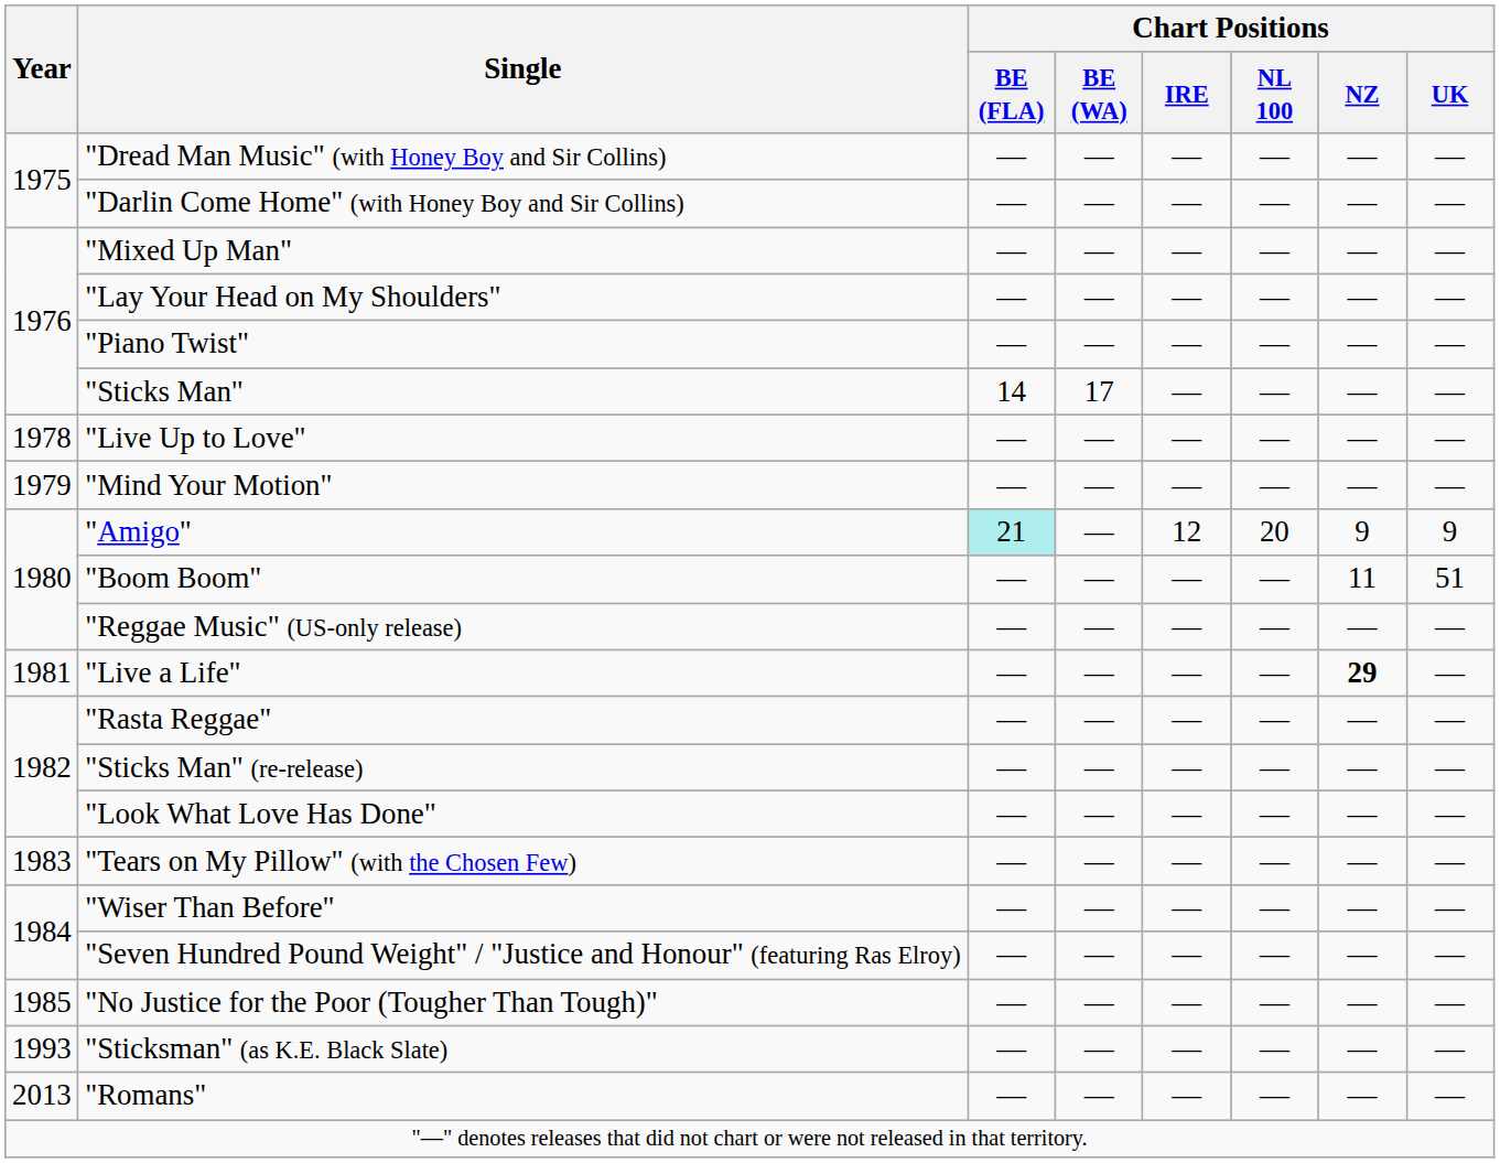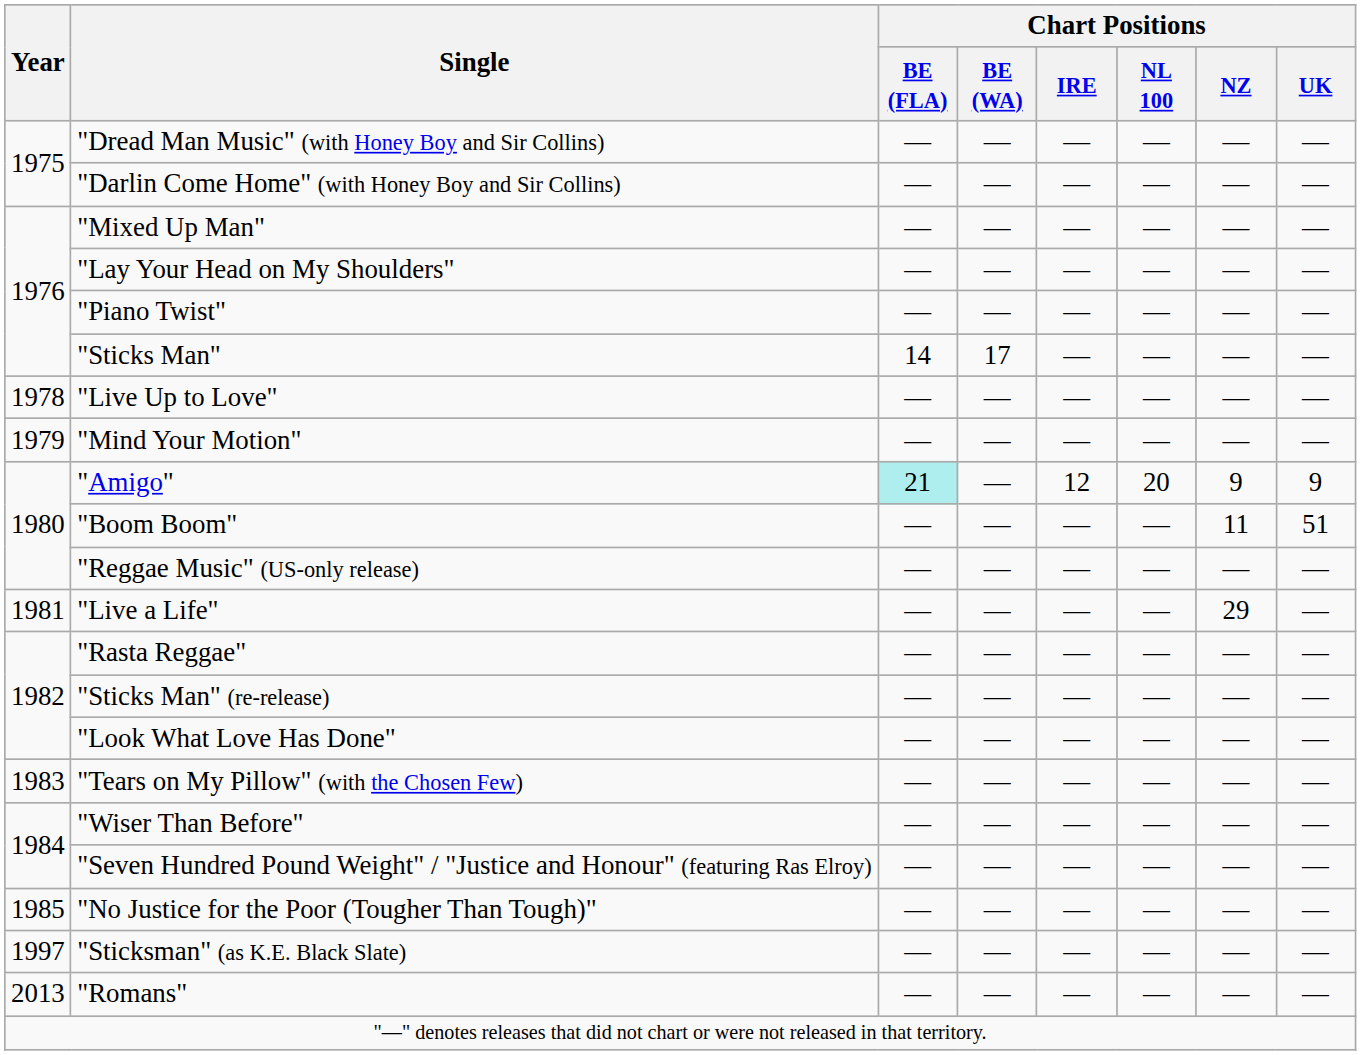 <table class="wikitable">
 <tr>
 <th rowspan="2">Year</th>
 <th rowspan="2">Single</th>
 <th colspan="6">Chart Positions</th>
 </tr>
 <tr>
 <th width=40><small><a href='#'>BE (FLA)</a></small><br></th>
 <th width=40><small><a href='#'>BE (WA)</a></small><br></th>
 <th width=40><small><a href='#'>IRE</a></small><br></th>
 <th width=40><small><a href='#'>NL 100</a></small><br></th>
 <th width=40><small><a href='#'>NZ</a></small><br></th>
 <th width=40><small><a href='#'>UK</a></small><br></th>
 </tr>
 <tr>
 <td rowspan="2">1975</td>
 <td>"Dread Man Music" <small>(with <a href='#'>Honey Boy</a> and Sir Collins)</small></td>
 <td style="text-align:center;">—</td>
 <td style="text-align:center;">—</td>
 <td style="text-align:center;">—</td>
 <td style="text-align:center;">—</td>
 <td style="text-align:center;">—</td>
 <td style="text-align:center;">—</td>
 </tr>
 <tr>
 <td>"Darlin Come Home" <small>(with Honey Boy and Sir Collins)</small></td>
 <td style="text-align:center;">—</td>
 <td style="text-align:center;">—</td>
 <td style="text-align:center;">—</td>
 <td style="text-align:center;">—</td>
 <td style="text-align:center;">—</td>
 <td style="text-align:center;">—</td>
 </tr>
 <tr>
 <td rowspan="4">1976</td>
 <td>"Mixed Up Man"</td>
 <td style="text-align:center;">—</td>
 <td style="text-align:center;">—</td>
 <td style="text-align:center;">—</td>
 <td style="text-align:center;">—</td>
 <td style="text-align:center;">—</td>
 <td style="text-align:center;">—</td>
 </tr>
 <tr>
 <td>"Lay Your Head on My Shoulders"</td>
 <td style="text-align:center;">—</td>
 <td style="text-align:center;">—</td>
 <td style="text-align:center;">—</td>
 <td style="text-align:center;">—</td>
 <td style="text-align:center;">—</td>
 <td style="text-align:center;">—</td>
 </tr>
 <tr>
 <td>"Piano Twist"</td>
 <td style="text-align:center;">—</td>
 <td style="text-align:center;">—</td>
 <td style="text-align:center;">—</td>
 <td style="text-align:center;">—</td>
 <td style="text-align:center;">—</td>
 <td style="text-align:center;">—</td>
 </tr>
 <tr>
 <td>"Sticks Man"</td>
 <td style="text-align:center;">14</td>
 <td style="text-align:center;">17</td>
 <td style="text-align:center;">—</td>
 <td style="text-align:center;">—</td>
 <td style="text-align:center;">—</td>
 <td style="text-align:center;">—</td>
 </tr>
 <tr>
 <td>1978</td>
 <td>"Live Up to Love"</td>
 <td style="text-align:center;">—</td>
 <td style="text-align:center;">—</td>
 <td style="text-align:center;">—</td>
 <td style="text-align:center;">—</td>
 <td style="text-align:center;">—</td>
 <td style="text-align:center;">—</td>
 </tr>
 <tr>
 <td>1979</td>
 <td>"Mind Your Motion"</td>
 <td style="text-align:center;">—</td>
 <td style="text-align:center;">—</td>
 <td style="text-align:center;">—</td>
 <td style="text-align:center;">—</td>
 <td style="text-align:center;">—</td>
 <td style="text-align:center;">—</td>
 </tr>
 <tr>
 <td rowspan="3">1980</td>
 <td>"<a href='#'>Amigo</a>"</td>
 <td style="background: paleturquoise; text-align:center;">21</td>
 <td style="text-align:center;">—</td>
 <td style="text-align:center;">12</td>
 <td style="text-align:center;">20</td>
 <td style="text-align:center;">9</td>
 <td style="text-align:center;">9</td>
 </tr>
 <tr>
 <td>"Boom Boom"</td>
 <td style="text-align:center;">—</td>
 <td style="text-align:center;">—</td>
 <td style="text-align:center;">—</td>
 <td style="text-align:center;">—</td>
 <td style="text-align:center;">11</td>
 <td style="text-align:center;">51</td>
 </tr>
 <tr>
 <td>"Reggae Music" <small>(US-only release)</small></td>
 <td style="text-align:center;">—</td>
 <td style="text-align:center;">—</td>
 <td style="text-align:center;">—</td>
 <td style="text-align:center;">—</td>
 <td style="text-align:center;">—</td>
 <td style="text-align:center;">—</td>
 </tr>
 <tr>
 <td>1981</td>
 <td>"Live a Life"</td>
 <td style="text-align:center;">—</td>
 <td style="text-align:center;">—</td>
 <td style="text-align:center;">—</td>
 <td style="text-align:center;">—</td>
-<td style="text-align:center;"><strong>29</strong></td>
+<td style="text-align:center;">29</td>
 <td style="text-align:center;">—</td>
 </tr>
 <tr>
 <td rowspan="3">1982</td>
 <td>"Rasta Reggae"</td>
 <td style="text-align:center;">—</td>
 <td style="text-align:center;">—</td>
 <td style="text-align:center;">—</td>
 <td style="text-align:center;">—</td>
 <td style="text-align:center;">—</td>
 <td style="text-align:center;">—</td>
 </tr>
 <tr>
 <td>"Sticks Man" <small>(re-release)</small></td>
 <td style="text-align:center;">—</td>
 <td style="text-align:center;">—</td>
 <td style="text-align:center;">—</td>
 <td style="text-align:center;">—</td>
 <td style="text-align:center;">—</td>
 <td style="text-align:center;">—</td>
 </tr>
 <tr>
 <td>"Look What Love Has Done"</td>
 <td style="text-align:center;">—</td>
 <td style="text-align:center;">—</td>
 <td style="text-align:center;">—</td>
 <td style="text-align:center;">—</td>
 <td style="text-align:center;">—</td>
 <td style="text-align:center;">—</td>
 </tr>
 <tr>
 <td>1983</td>
 <td>"Tears on My Pillow" <small>(with <a href='#'>the Chosen Few</a>)</small></td>
 <td style="text-align:center;">—</td>
 <td style="text-align:center;">—</td>
 <td style="text-align:center;">—</td>
 <td style="text-align:center;">—</td>
 <td style="text-align:center;">—</td>
 <td style="text-align:center;">—</td>
 </tr>
 <tr>
 <td rowspan="2">1984</td>
 <td>"Wiser Than Before"</td>
 <td style="text-align:center;">—</td>
 <td style="text-align:center;">—</td>
 <td style="text-align:center;">—</td>
 <td style="text-align:center;">—</td>
 <td style="text-align:center;">—</td>
 <td style="text-align:center;">—</td>
 </tr>
 <tr>
 <td>"Seven Hundred Pound Weight" / "Justice and Honour" <small>(featuring Ras Elroy)</small></td>
 <td style="text-align:center;">—</td>
 <td style="text-align:center;">—</td>
 <td style="text-align:center;">—</td>
 <td style="text-align:center;">—</td>
 <td style="text-align:center;">—</td>
 <td style="text-align:center;">—</td>
 </tr>
 <tr>
 <td>1985</td>
 <td>"No Justice for the Poor (Tougher Than Tough)"</td>
 <td style="text-align:center;">—</td>
 <td style="text-align:center;">—</td>
 <td style="text-align:center;">—</td>
 <td style="text-align:center;">—</td>
 <td style="text-align:center;">—</td>
 <td style="text-align:center;">—</td>
 </tr>
 <tr>
-<td>1993</td>
+<td>1997</td>
 <td>"Sticksman" <small>(as K.E. Black Slate)</small></td>
 <td style="text-align:center;">—</td>
 <td style="text-align:center;">—</td>
 <td style="text-align:center;">—</td>
 <td style="text-align:center;">—</td>
 <td style="text-align:center;">—</td>
 <td style="text-align:center;">—</td>
 </tr>
 <tr>
 <td>2013</td>
 <td>"Romans"</td>
 <td style="text-align:center;">—</td>
 <td style="text-align:center;">—</td>
 <td style="text-align:center;">—</td>
 <td style="text-align:center;">—</td>
 <td style="text-align:center;">—</td>
 <td style="text-align:center;">—</td>
 </tr>
 <tr>
 <td colspan="9" style="text-align:center; font-size:9pt;">"—" denotes releases that did not chart or were not released in that territory.</td>
 </tr>
 </table>
